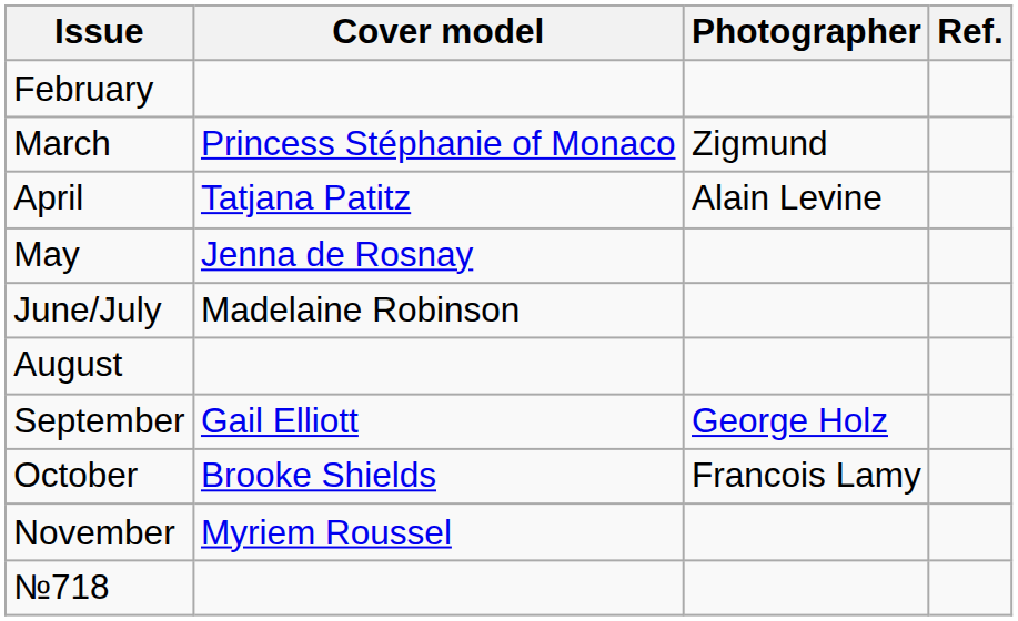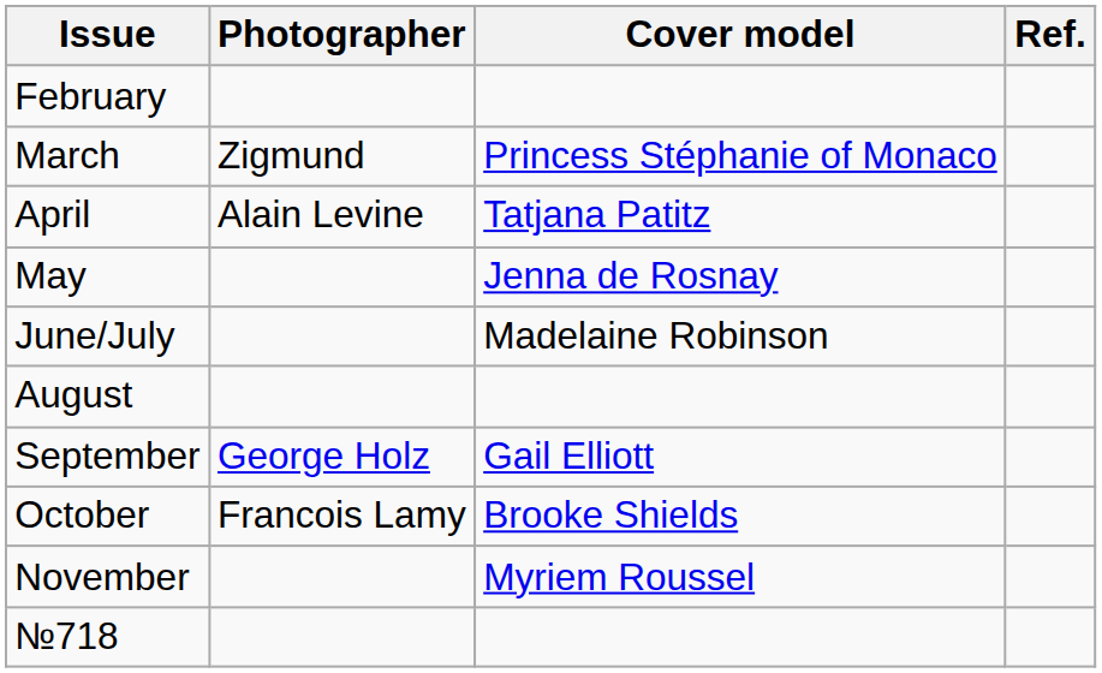 <table class="wikitable">
 <tr>
 <th>Issue</th>
+<th>Photographer</th>
 <th>Cover model</th>
-<th>Photographer</th>
 <th>Ref.</th>
 </tr>
 <tr>
 <td>February</td>
 <td></td>
 <td></td>
 <td></td>
 </tr>
 <tr>
 <td>March</td>
+<td>Zigmund</td>
 <td><a href='#'>Princess Stéphanie of Monaco</a></td>
-<td>Zigmund</td>
 <td></td>
 </tr>
 <tr>
 <td>April</td>
+<td>Alain Levine</td>
 <td><a href='#'>Tatjana Patitz</a></td>
-<td>Alain Levine</td>
 <td></td>
 </tr>
 <tr>
 <td>May</td>
+<td></td>
 <td><a href='#'>Jenna de Rosnay</a></td>
-<td></td>
 <td></td>
 </tr>
 <tr>
 <td>June/July</td>
+<td></td>
 <td>Madelaine Robinson</td>
-<td></td>
 <td></td>
 </tr>
 <tr>
 <td>August</td>
 <td></td>
 <td></td>
 <td></td>
 </tr>
 <tr>
 <td>September</td>
+<td><a href='#'>George Holz</a></td>
 <td><a href='#'>Gail Elliott</a></td>
-<td><a href='#'>George Holz</a></td>
 <td></td>
 </tr>
 <tr>
 <td>October</td>
+<td>Francois Lamy</td>
 <td><a href='#'>Brooke Shields</a></td>
-<td>Francois Lamy</td>
 <td></td>
 </tr>
 <tr>
 <td>November</td>
+<td></td>
 <td><a href='#'>Myriem Roussel</a></td>
-<td></td>
 <td></td>
 </tr>
 <tr>
 <td>№718</td>
 <td></td>
 <td></td>
 <td></td>
 </tr>
 </table>
